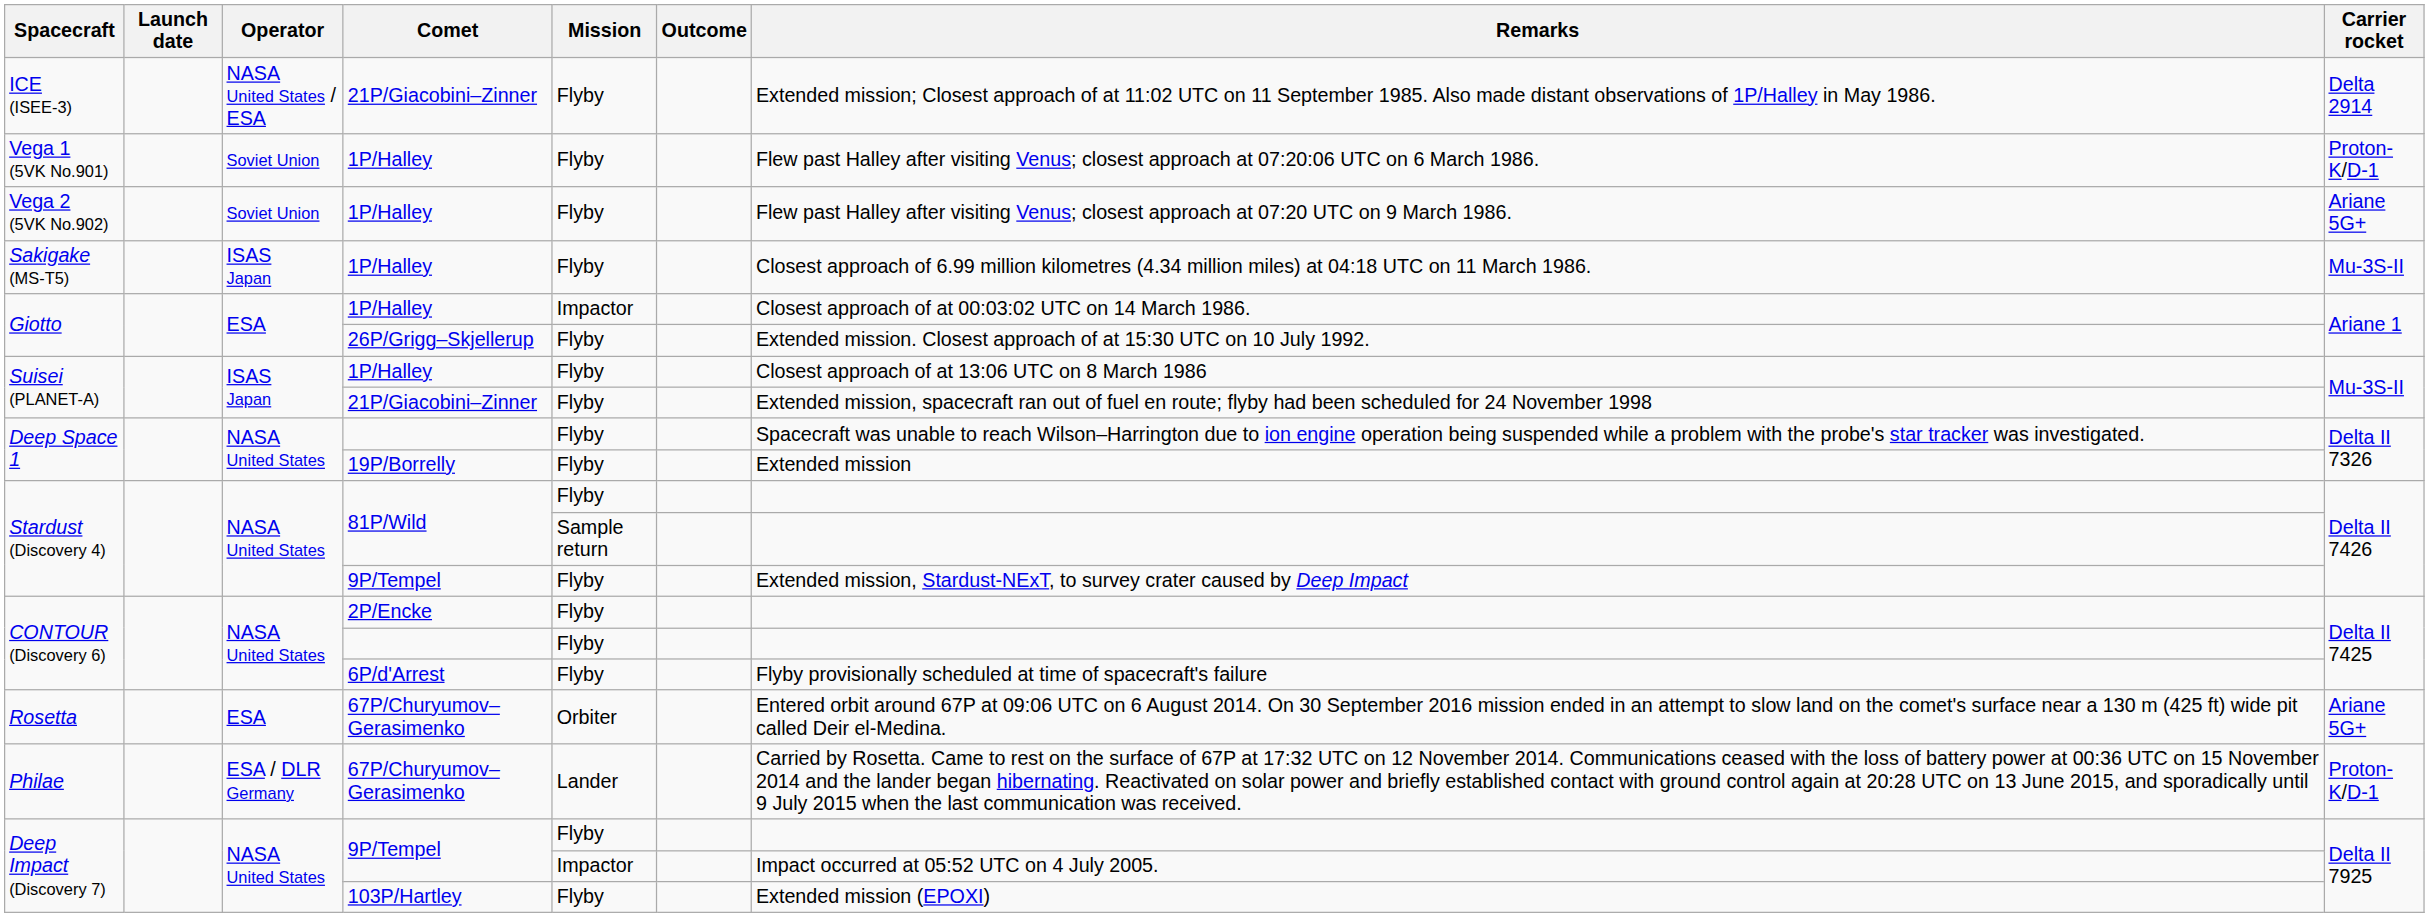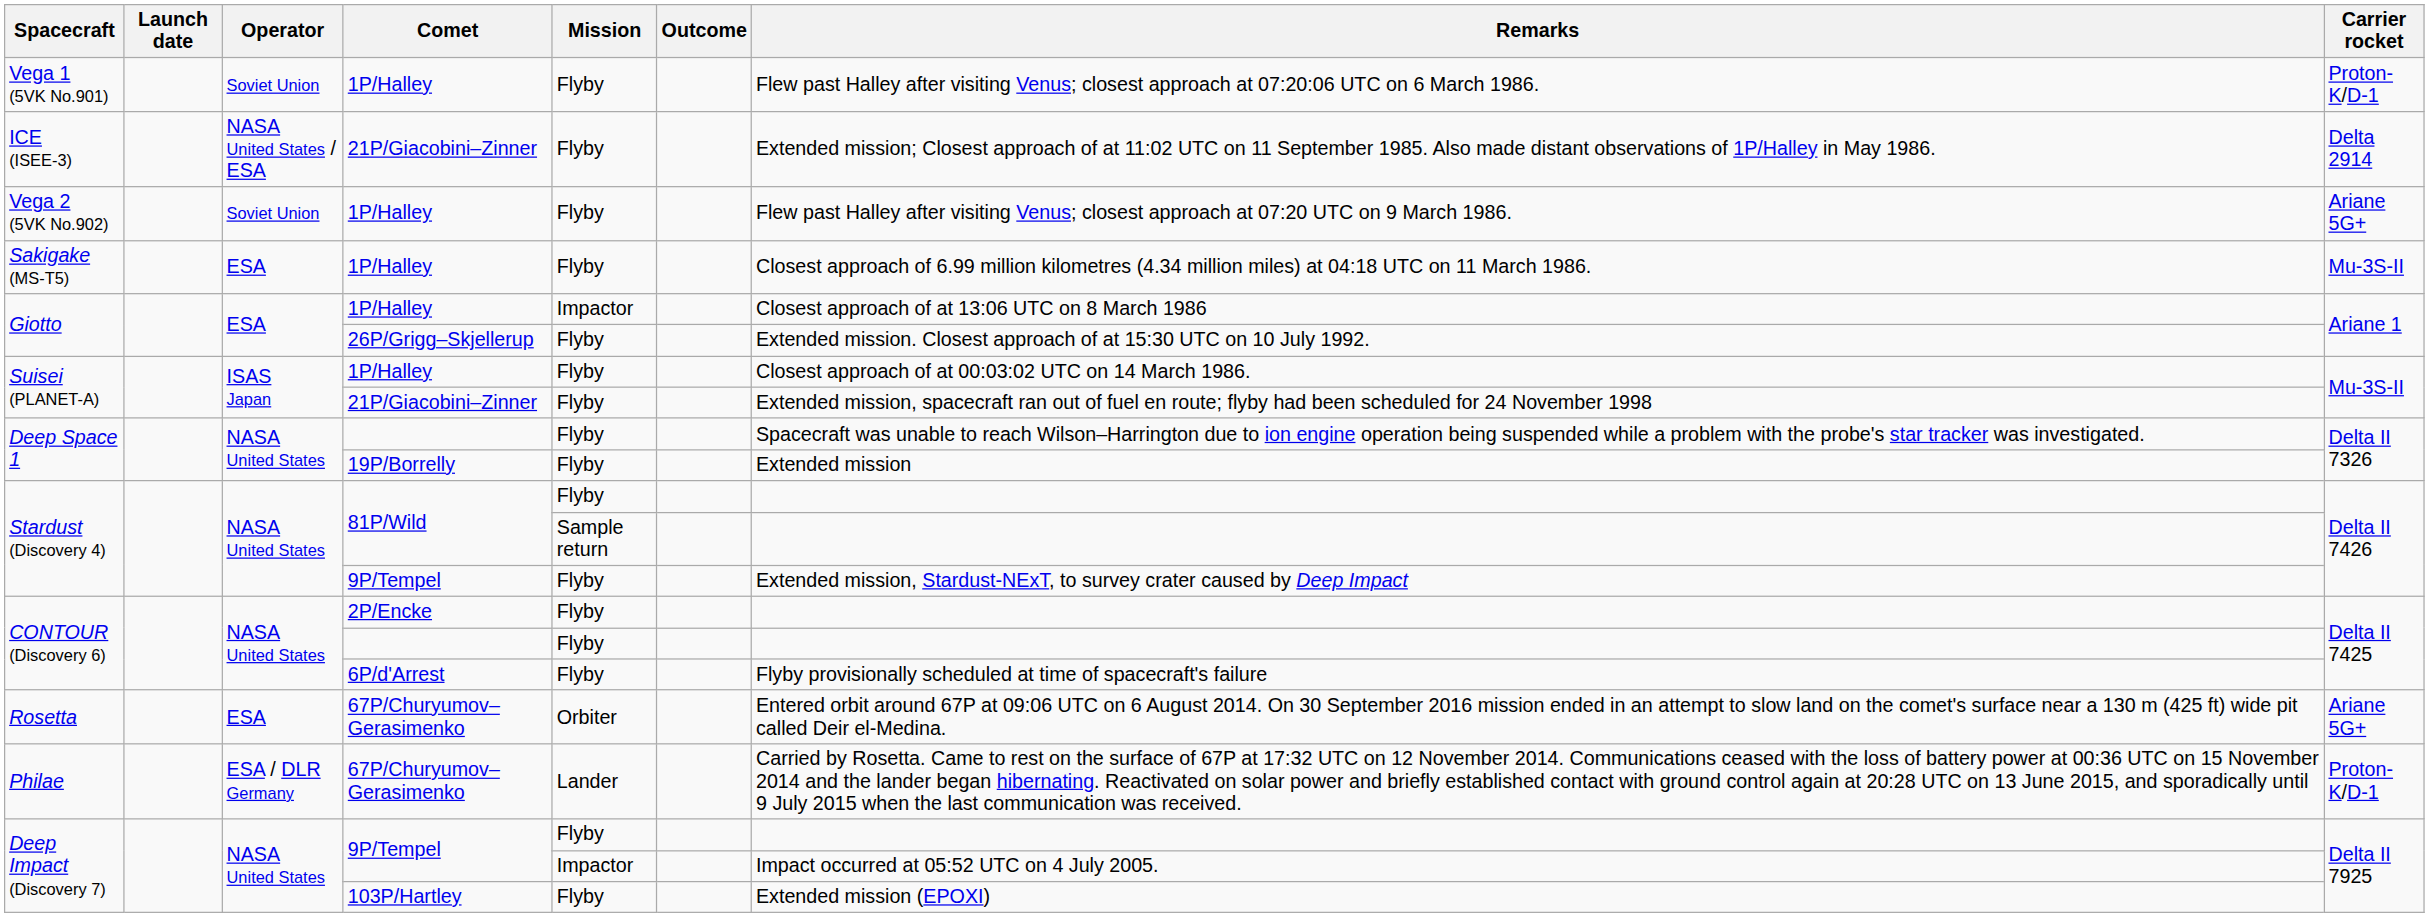 <table class="wikitable sortable sticky-header sort-under">
 <tr>
 <th>Spacecraft</th>
 <th>Launch date</th>
 <th>Operator</th>
 <th>Comet</th>
 <th>Mission</th>
 <th>Outcome</th>
 <th>Remarks</th>
 <th>Carrier rocket</th>
 </tr>
 <tr>
+<td><a href='#'>Vega 1</a><br><small>(5VK No.901)</small></td>
+<td></td>
+<td><small><a href='#'>Soviet Union</a></small></td>
+<td><a href='#'>1P/Halley</a></td>
+<td>Flyby</td>
+<td></td>
+<td>Flew past Halley after visiting <a href='#'>Venus</a>; closest approach  at 07:20:06 UTC on 6 March 1986.</td>
+<td><a href='#'>Proton-K</a>/<a href='#'>D-1</a></td>
+</tr>
+<tr>
 <td><a href='#'>ICE</a><br><small>(ISEE-3)</small></td>
 <td></td>
 <td><a href='#'>NASA</a><br><small><a href='#'>United States</a></small> / <a href='#'>ESA</a></td>
 <td><a href='#'>21P/Giacobini–Zinner</a></td>
 <td>Flyby</td>
 <td></td>
 <td>Extended mission; Closest approach  of  at 11:02 UTC on 11 September 1985. Also made distant observations of <a href='#'>1P/Halley</a> in May 1986.</td>
 <td><a href='#'>Delta 2914</a></td>
-</tr>
-<tr>
-<td><a href='#'>Vega 1</a><br><small>(5VK No.901)</small></td>
-<td></td>
-<td><small><a href='#'>Soviet Union</a></small></td>
-<td><a href='#'>1P/Halley</a></td>
-<td>Flyby</td>
-<td></td>
-<td>Flew past Halley after visiting <a href='#'>Venus</a>; closest approach  at 07:20:06 UTC on 6 March 1986.</td>
-<td><a href='#'>Proton-K</a>/<a href='#'>D-1</a></td>
 </tr>
 <tr>
 <td><a href='#'>Vega 2</a><br><small>(5VK No.902)</small></td>
 <td></td>
 <td><small><a href='#'>Soviet Union</a></small></td>
 <td><a href='#'>1P/Halley</a></td>
 <td>Flyby</td>
 <td></td>
 <td>Flew past Halley after visiting <a href='#'>Venus</a>; closest approach at 07:20 UTC on 9 March 1986.</td>
 <td><a href='#'>Ariane 5G+</a></td>
 </tr>
 <tr>
 <td><em><a href='#'>Sakigake</a></em><br><small>(MS-T5)</small></td>
 <td></td>
-<td><a href='#'>ISAS</a><br><small><a href='#'>Japan</a></small></td>
+<td><a href='#'>ESA</a></td>
 <td><a href='#'>1P/Halley</a></td>
 <td>Flyby</td>
 <td></td>
 <td>Closest approach of 6.99 million kilometres (4.34 million miles) at 04:18 UTC on 11 March 1986.</td>
 <td><a href='#'>Mu-3S-II</a></td>
 </tr>
 <tr>
 <td rowspan=2><em><a href='#'>Giotto</a></em> </td>
 <td rowspan=2></td>
 <td rowspan=2><a href='#'>ESA</a></td>
 <td><a href='#'>1P/Halley</a></td>
 <td>Impactor</td>
 <td></td>
-<td>Closest approach of  at 00:03:02 UTC on 14 March 1986.</td>
+<td>Closest approach of  at 13:06 UTC on 8 March 1986</td>
 <td rowspan=2><a href='#'>Ariane 1</a></td>
 </tr>
 <tr>
 <td><a href='#'>26P/Grigg–Skjellerup</a></td>
 <td>Flyby</td>
 <td></td>
 <td>Extended mission. Closest approach of  at 15:30 UTC on 10 July 1992.</td>
 </tr>
 <tr>
 <td rowspan=2><em><a href='#'>Suisei</a></em><br><small>(PLANET-A)</small> </td>
 <td rowspan=2></td>
 <td rowspan=2><a href='#'>ISAS</a><br><small><a href='#'>Japan</a></small></td>
 <td><a href='#'>1P/Halley</a></td>
 <td>Flyby</td>
 <td></td>
-<td>Closest approach of  at 13:06 UTC on 8 March 1986</td>
+<td>Closest approach of  at 00:03:02 UTC on 14 March 1986.</td>
 <td rowspan=2><a href='#'>Mu-3S-II</a></td>
 </tr>
 <tr>
 <td><a href='#'>21P/Giacobini–Zinner</a></td>
 <td>Flyby</td>
 <td></td>
 <td>Extended mission, spacecraft ran out of fuel en route; flyby had been scheduled for 24 November 1998</td>
 </tr>
 <tr>
 <td rowspan=2><em><a href='#'>Deep Space 1</a></em> </td>
 <td rowspan=2></td>
 <td rowspan=2><a href='#'>NASA</a><br><small><a href='#'>United States</a></small></td>
 <td></td>
 <td>Flyby</td>
 <td></td>
 <td>Spacecraft was unable to reach Wilson–Harrington due to <a href='#'>ion engine</a> operation being suspended while a problem with the probe's <a href='#'>star tracker</a> was investigated.</td>
 <td rowspan=2><a href='#'>Delta II</a> 7326</td>
 </tr>
 <tr>
 <td><a href='#'>19P/Borrelly</a></td>
 <td>Flyby</td>
 <td></td>
 <td>Extended mission</td>
 </tr>
 <tr>
 <td rowspan=3><em><a href='#'>Stardust</a></em><br><small>(Discovery 4)</small></td>
 <td rowspan=3></td>
 <td rowspan=3><a href='#'>NASA</a><br><small><a href='#'>United States</a></small></td>
 <td rowspan=2><a href='#'>81P/Wild</a></td>
 <td>Flyby</td>
 <td></td>
 <td></td>
 <td rowspan=3><a href='#'>Delta II</a> 7426</td>
 </tr>
 <tr>
 <td>Sample return</td>
 <td></td>
 <td></td>
 </tr>
 <tr>
 <td><a href='#'>9P/Tempel</a></td>
 <td>Flyby</td>
 <td></td>
 <td>Extended mission, <a href='#'>Stardust-NExT</a>, to survey crater caused by <em><a href='#'>Deep Impact</a></em></td>
 </tr>
 <tr>
 <td rowspan=3><em><a href='#'>CONTOUR</a></em><br><small>(Discovery 6)</small></td>
 <td rowspan=3></td>
 <td rowspan=3><a href='#'>NASA</a><br><small><a href='#'>United States</a></small></td>
 <td><a href='#'>2P/Encke</a></td>
 <td>Flyby</td>
 <td></td>
 <td></td>
 <td rowspan=3><a href='#'>Delta II</a> 7425</td>
 </tr>
 <tr>
 <td></td>
 <td>Flyby</td>
 <td></td>
 <td></td>
 </tr>
 <tr>
 <td><a href='#'>6P/d'Arrest</a></td>
 <td>Flyby</td>
 <td></td>
 <td>Flyby provisionally scheduled at time of spacecraft's failure</td>
 </tr>
 <tr>
 <td><em><a href='#'>Rosetta</a></em></td>
 <td></td>
 <td><a href='#'>ESA</a></td>
 <td><a href='#'>67P/Churyumov–Gerasimenko</a></td>
 <td>Orbiter</td>
 <td></td>
 <td>Entered orbit around 67P at 09:06 UTC on 6 August 2014. On 30 September 2016 mission ended in an attempt to slow land on the comet's surface near a 130 m (425 ft) wide pit called Deir el-Medina.</td>
 <td><a href='#'>Ariane 5G+</a></td>
 </tr>
 <tr>
 <td><em><a href='#'>Philae</a></em></td>
 <td></td>
 <td><a href='#'>ESA</a> / <a href='#'>DLR</a><br><small><a href='#'>Germany</a></small></td>
 <td><a href='#'>67P/Churyumov–Gerasimenko</a></td>
 <td>Lander</td>
 <td></td>
 <td>Carried by Rosetta. Came to rest on the surface of 67P at 17:32 UTC on 12 November 2014. Communications ceased with the loss of battery power at 00:36 UTC on 15 November 2014 and the lander began <a href='#'>hibernating</a>. Reactivated on solar power and briefly established contact with ground control again at 20:28 UTC on 13 June 2015, and sporadically until 9 July 2015 when the last communication was received.</td>
 <td><a href='#'>Proton-K</a>/<a href='#'>D-1</a></td>
 </tr>
 <tr>
 <td rowspan=3><em><a href='#'>Deep Impact</a></em><br><small>(Discovery 7)</small></td>
 <td rowspan=3></td>
 <td rowspan=3><a href='#'>NASA</a><br><small><a href='#'>United States</a></small></td>
 <td rowspan=2><a href='#'>9P/Tempel</a></td>
 <td>Flyby</td>
 <td></td>
 <td></td>
 <td rowspan=3><a href='#'>Delta II</a> 7925</td>
 </tr>
 <tr>
 <td>Impactor</td>
 <td></td>
 <td>Impact occurred at 05:52 UTC on 4 July 2005.</td>
 </tr>
 <tr>
 <td><a href='#'>103P/Hartley</a></td>
 <td>Flyby</td>
 <td></td>
 <td>Extended mission (<a href='#'>EPOXI</a>)</td>
 </tr>
 </table>
